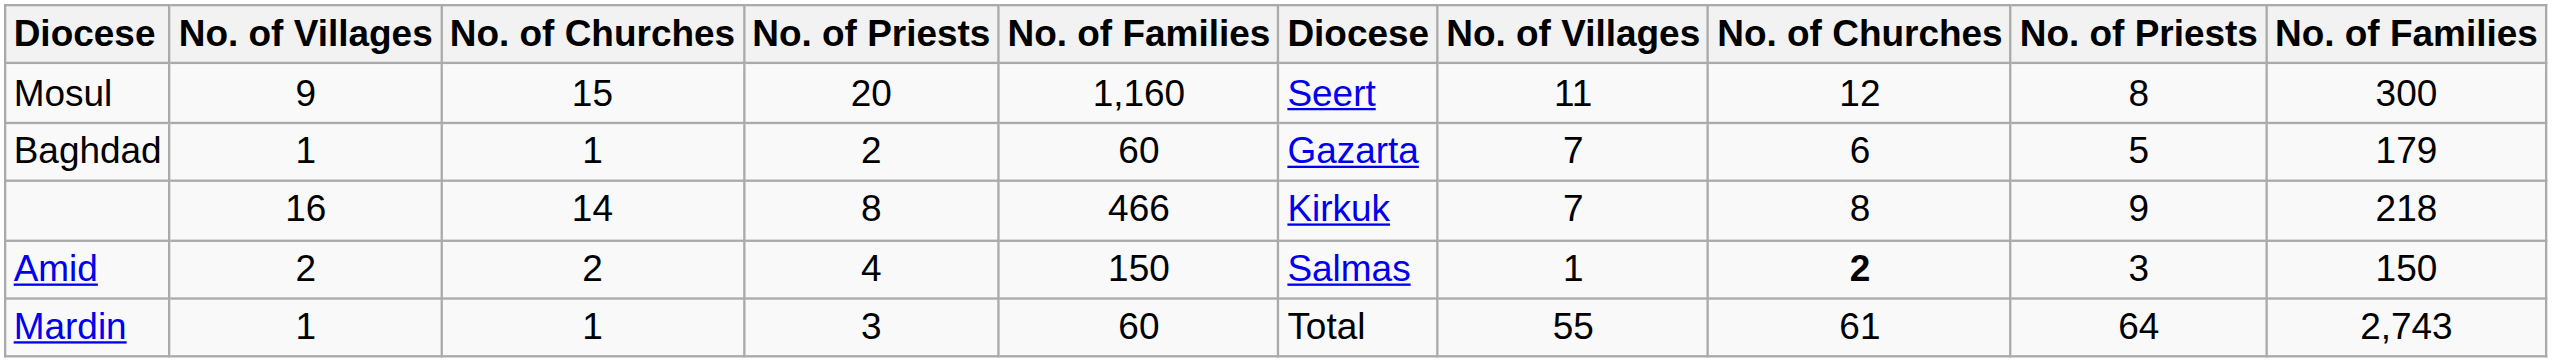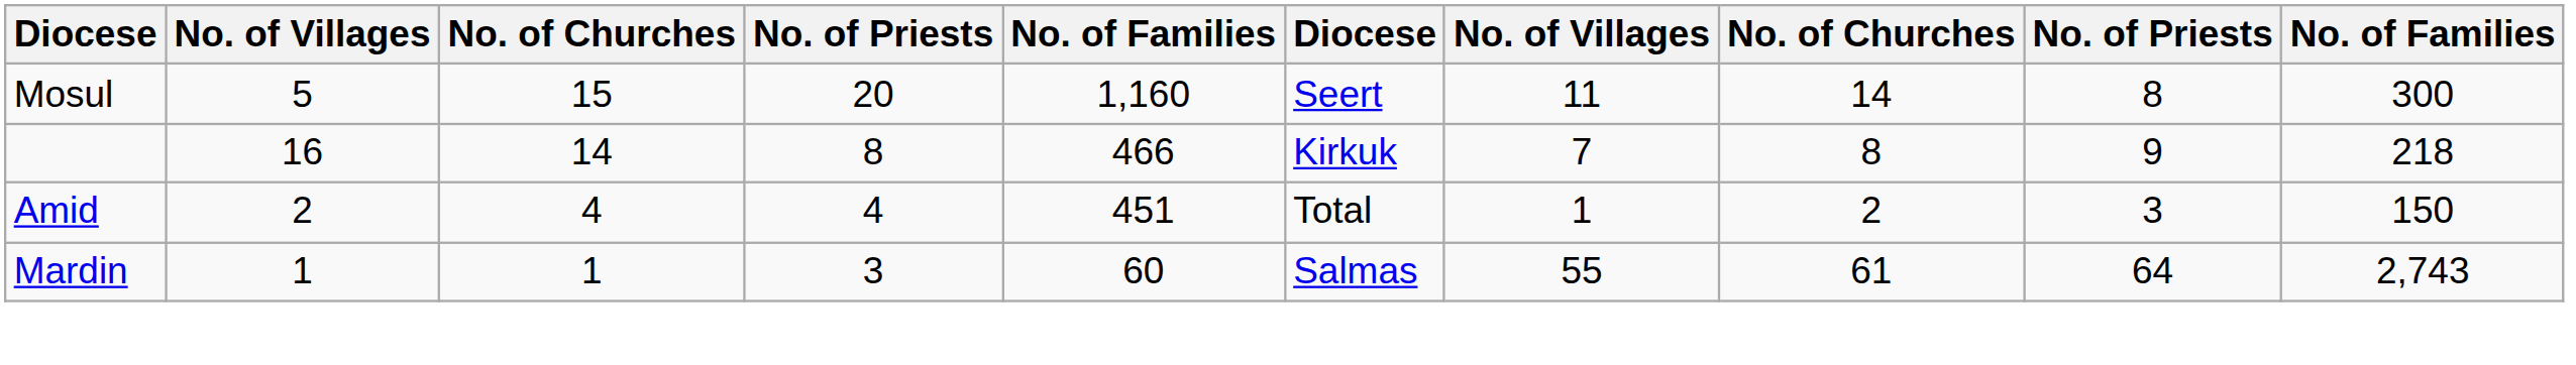 <table class="wikitable" style="text-align:center">
 <tr>
 <th style="text-align:left">Diocese</th>
 <th>No. of Villages</th>
 <th>No. of Churches</th>
 <th>No. of Priests</th>
 <th>No. of Families</th>
 <th style="text-align:left">Diocese</th>
 <th>No. of Villages</th>
 <th>No. of Churches</th>
 <th>No. of Priests</th>
 <th>No. of Families</th>
 </tr>
 <tr>
 <td style="text-align:left">Mosul</td>
-<td>9</td>
+<td>5</td>
 <td>15</td>
 <td>20</td>
 <td>1,160</td>
 <td style="text-align:left"><a href='#'>Seert</a></td>
 <td>11</td>
-<td>12</td>
+<td>14</td>
 <td>8</td>
 <td>300</td>
-</tr>
-<tr>
-<td style="text-align:left">Baghdad</td>
-<td>1</td>
-<td>1</td>
-<td>2</td>
-<td>60</td>
-<td style="text-align:left"><a href='#'>Gazarta</a></td>
-<td>7</td>
-<td>6</td>
-<td>5</td>
-<td>179</td>
 </tr>
 <tr>
 <td style="text-align:left"><a href='#'></a></td>
 <td>16</td>
 <td>14</td>
 <td>8</td>
 <td>466</td>
 <td style="text-align:left"><a href='#'>Kirkuk</a></td>
 <td>7</td>
 <td>8</td>
 <td>9</td>
 <td>218</td>
 </tr>
 <tr>
 <td style="text-align:left"><a href='#'>Amid</a></td>
 <td>2</td>
+<td>4</td>
+<td>4</td>
+<td>451</td>
+<td style="text-align:left">Total</td>
+<td>1</td>
 <td>2</td>
-<td>4</td>
-<td>150</td>
-<td style="text-align:left"><a href='#'>Salmas</a></td>
-<td>1</td>
-<td><strong>2</strong></td>
 <td>3</td>
 <td>150</td>
 </tr>
 <tr>
 <td style="text-align:left"><a href='#'>Mardin</a></td>
 <td>1</td>
 <td>1</td>
 <td>3</td>
 <td>60</td>
-<td style="text-align:left">Total</td>
+<td style="text-align:left"><a href='#'>Salmas</a></td>
 <td>55</td>
 <td>61</td>
 <td>64</td>
 <td>2,743</td>
 </tr>
 </table>
